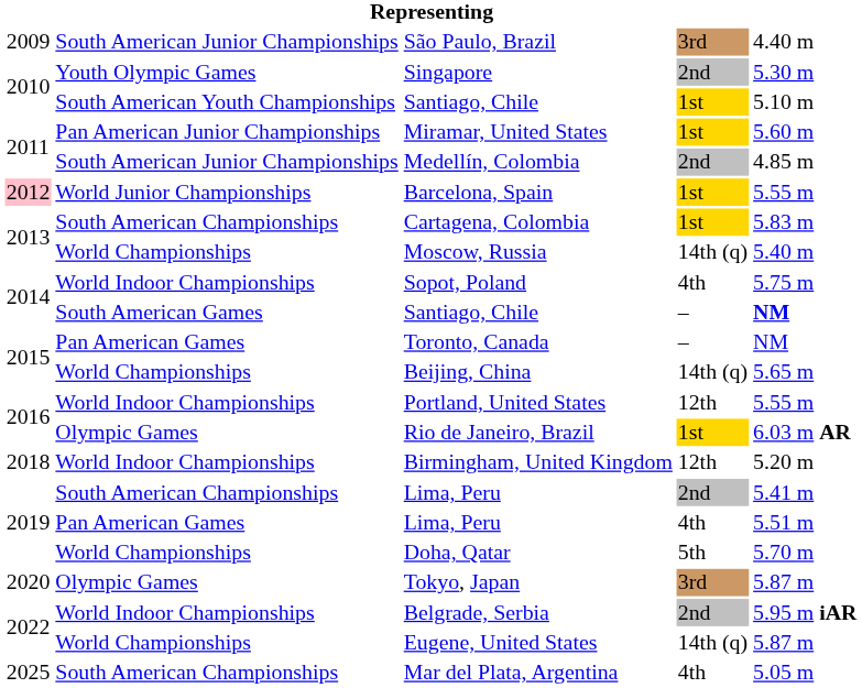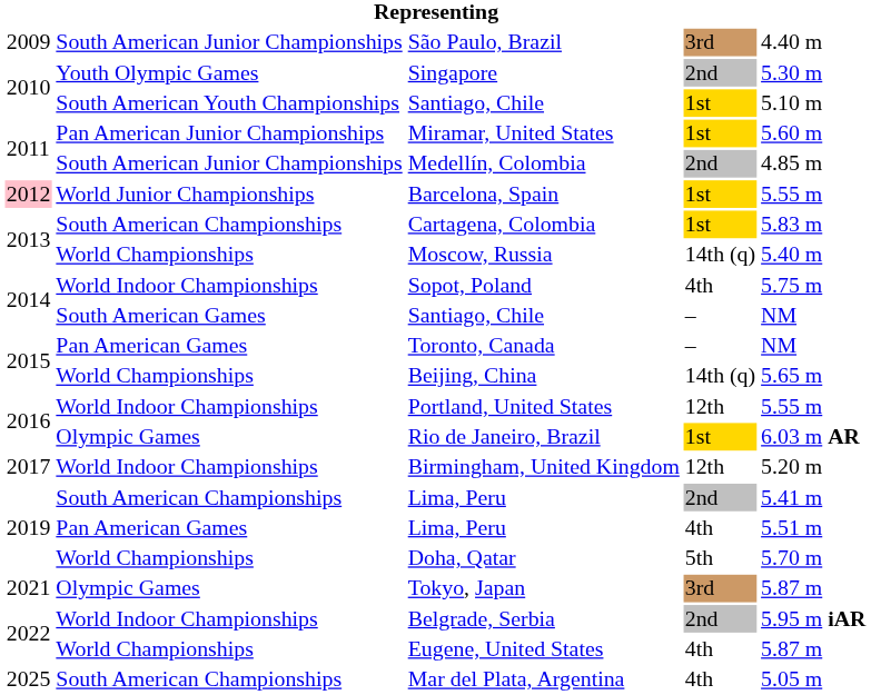 <table>
 <tr>
 <th colspan="6">Representing </th>
 </tr>
 <tr>
 <td>2009</td>
 <td><a href='#'>South American Junior Championships</a></td>
 <td><a href='#'>São Paulo, Brazil</a></td>
 <td bgcolor=cc9966>3rd</td>
 <td>4.40 m</td>
 </tr>
 <tr>
 <td rowspan=2>2010</td>
 <td><a href='#'>Youth Olympic Games</a></td>
 <td><a href='#'>Singapore</a></td>
 <td bgcolor=silver>2nd</td>
 <td><a href='#'>5.30 m</a></td>
 </tr>
 <tr>
 <td><a href='#'>South American Youth Championships</a></td>
 <td><a href='#'>Santiago, Chile</a></td>
 <td bgcolor=gold>1st</td>
 <td>5.10 m</td>
 </tr>
 <tr>
 <td rowspan=2>2011</td>
 <td><a href='#'>Pan American Junior Championships</a></td>
 <td><a href='#'>Miramar, United States</a></td>
 <td bgcolor=gold>1st</td>
 <td><a href='#'>5.60 m</a></td>
 </tr>
 <tr>
 <td><a href='#'>South American Junior Championships</a></td>
 <td><a href='#'>Medellín, Colombia</a></td>
 <td bgcolor=silver>2nd</td>
 <td>4.85 m</td>
 </tr>
 <tr>
 <td style="background: pink;">2012</td>
 <td><a href='#'>World Junior Championships</a></td>
 <td><a href='#'>Barcelona, Spain</a></td>
 <td bgcolor=gold>1st</td>
 <td><a href='#'>5.55 m</a></td>
 </tr>
 <tr>
 <td rowspan=2>2013</td>
 <td><a href='#'>South American Championships</a></td>
 <td><a href='#'>Cartagena, Colombia</a></td>
 <td bgcolor=gold>1st</td>
 <td><a href='#'>5.83 m</a></td>
 </tr>
 <tr>
 <td><a href='#'>World Championships</a></td>
 <td><a href='#'>Moscow, Russia</a></td>
 <td>14th (q)</td>
 <td><a href='#'>5.40 m</a></td>
 </tr>
 <tr>
 <td rowspan=2>2014</td>
 <td><a href='#'>World Indoor Championships</a></td>
 <td><a href='#'>Sopot, Poland</a></td>
 <td>4th</td>
 <td><a href='#'>5.75 m</a></td>
 </tr>
 <tr>
 <td><a href='#'>South American Games</a></td>
 <td><a href='#'>Santiago, Chile</a></td>
 <td>–</td>
-<td><strong><a href='#'>NM</a></strong></td>
+<td><a href='#'>NM</a></td>
 </tr>
 <tr>
 <td rowspan=2>2015</td>
 <td><a href='#'>Pan American Games</a></td>
 <td><a href='#'>Toronto, Canada</a></td>
 <td>–</td>
 <td><a href='#'>NM</a></td>
 </tr>
 <tr>
 <td><a href='#'>World Championships</a></td>
 <td><a href='#'>Beijing, China</a></td>
 <td>14th (q)</td>
 <td><a href='#'>5.65 m</a></td>
 </tr>
 <tr>
 <td rowspan=2>2016</td>
 <td><a href='#'>World Indoor Championships</a></td>
 <td><a href='#'>Portland, United States</a></td>
 <td>12th</td>
 <td><a href='#'>5.55 m</a></td>
 </tr>
 <tr>
 <td><a href='#'>Olympic Games</a></td>
 <td><a href='#'>Rio de Janeiro, Brazil</a></td>
 <td bgcolor=gold>1st</td>
 <td><a href='#'>6.03 m</a> <strong></strong> <strong>AR</strong></td>
 </tr>
 <tr>
-<td>2018</td>
+<td>2017</td>
 <td><a href='#'>World Indoor Championships</a></td>
 <td><a href='#'>Birmingham, United Kingdom</a></td>
 <td>12th</td>
 <td>5.20 m</td>
 </tr>
 <tr>
 <td rowspan=3>2019</td>
 <td><a href='#'>South American Championships</a></td>
 <td><a href='#'>Lima, Peru</a></td>
 <td bgcolor=silver>2nd</td>
 <td><a href='#'>5.41 m</a></td>
 </tr>
 <tr>
 <td><a href='#'>Pan American Games</a></td>
 <td><a href='#'>Lima, Peru</a></td>
 <td>4th</td>
 <td><a href='#'>5.51 m</a></td>
 </tr>
 <tr>
 <td><a href='#'>World Championships</a></td>
 <td><a href='#'>Doha, Qatar</a></td>
 <td>5th</td>
 <td><a href='#'>5.70 m</a></td>
 </tr>
 <tr>
-<td>2020</td>
+<td>2021</td>
 <td><a href='#'>Olympic Games</a></td>
 <td><a href='#'>Tokyo</a>, <a href='#'>Japan</a></td>
 <td bgcolor=cc9966>3rd</td>
 <td><a href='#'>5.87 m</a></td>
 </tr>
 <tr>
 <td rowspan=2>2022</td>
 <td><a href='#'>World Indoor Championships</a></td>
 <td><a href='#'>Belgrade, Serbia</a></td>
 <td bgcolor=silver>2nd</td>
 <td><a href='#'>5.95 m</a> <strong>iAR</strong></td>
 </tr>
 <tr>
 <td><a href='#'>World Championships</a></td>
 <td><a href='#'>Eugene, United States</a></td>
-<td>14th (q)</td>
+<td>4th</td>
 <td><a href='#'>5.87 m</a></td>
 </tr>
 <tr>
 <td>2025</td>
 <td><a href='#'>South American Championships</a></td>
 <td><a href='#'>Mar del Plata, Argentina</a></td>
 <td>4th</td>
 <td><a href='#'>5.05 m</a></td>
 </tr>
 </table>
